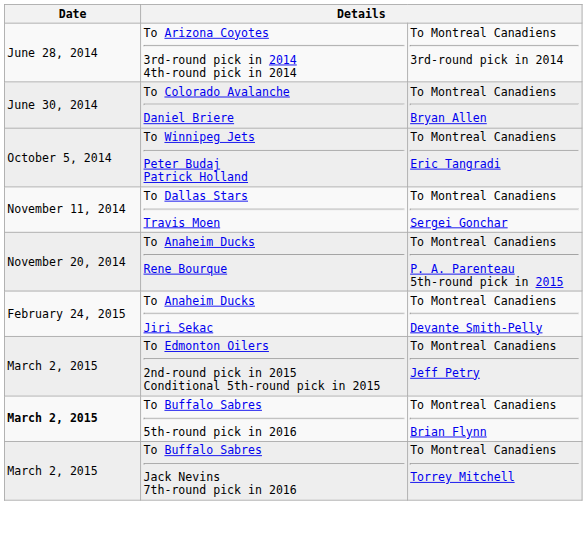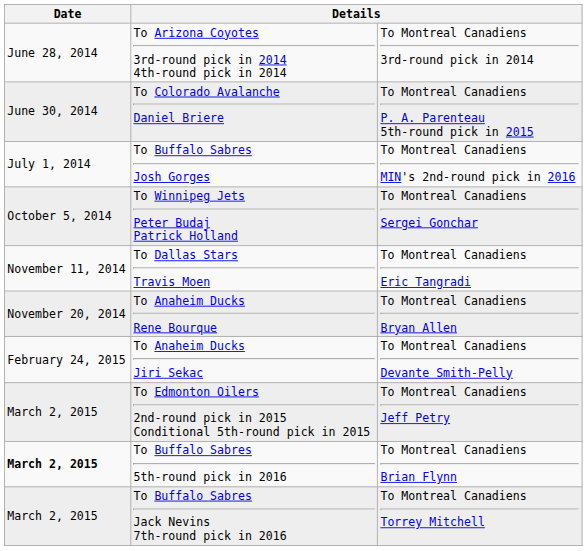 <table class="wikitable" style="width:50em; padding:3px;;">
 <tr>
 <th>Date</th>
 <th colspan="2">Details</th>
 </tr>
 <tr>
 <td>June 28, 2014</td>
 <td valign="top">To <a href='#'>Arizona Coyotes</a><hr>3rd-round pick in <a href='#'>2014</a><br>4th-round pick in 2014</td>
 <td valign="top">To Montreal Canadiens<hr>3rd-round pick in 2014</td>
 </tr>
 <tr bgcolor="eeeeee">
 <td>June 30, 2014</td>
 <td valign="top">To <a href='#'>Colorado Avalanche</a><hr><a href='#'>Daniel Briere</a></td>
-<td valign="top">To Montreal Canadiens<hr><a href='#'>Bryan Allen</a></td>
+<td valign="top">To Montreal Canadiens<hr><a href='#'>P. A. Parenteau</a><br>5th-round pick in <a href='#'>2015</a></td>
+</tr>
+<tr>
+<td>July 1, 2014</td>
+<td valign="top">To <a href='#'>Buffalo Sabres</a><hr><a href='#'>Josh Gorges</a></td>
+<td valign="top">To Montreal Canadiens<hr><a href='#'>MIN</a>'s 2nd-round pick in <a href='#'>2016</a></td>
 </tr>
 <tr bgcolor="eeeeee">
 <td>October 5, 2014</td>
 <td valign="top">To <a href='#'>Winnipeg Jets</a><hr><a href='#'>Peter Budaj</a><br><a href='#'>Patrick Holland</a></td>
-<td valign="top">To Montreal Canadiens<hr><a href='#'>Eric Tangradi</a></td>
+<td valign="top">To Montreal Canadiens<hr><a href='#'>Sergei Gonchar</a></td>
 </tr>
 <tr>
 <td>November 11, 2014</td>
 <td valign="top">To <a href='#'>Dallas Stars</a><hr><a href='#'>Travis Moen</a></td>
-<td valign="top">To Montreal Canadiens<hr><a href='#'>Sergei Gonchar</a></td>
+<td valign="top">To Montreal Canadiens<hr><a href='#'>Eric Tangradi</a></td>
 </tr>
 <tr bgcolor="eeeeee">
 <td>November 20, 2014</td>
 <td valign="top">To <a href='#'>Anaheim Ducks</a><hr><a href='#'>Rene Bourque</a></td>
-<td valign="top">To Montreal Canadiens<hr><a href='#'>P. A. Parenteau</a><br>5th-round pick in <a href='#'>2015</a></td>
+<td valign="top">To Montreal Canadiens<hr><a href='#'>Bryan Allen</a></td>
 </tr>
 <tr>
 <td>February 24, 2015</td>
 <td valign="top">To <a href='#'>Anaheim Ducks</a><hr><a href='#'>Jiri Sekac</a></td>
 <td valign="top">To Montreal Canadiens<hr><a href='#'>Devante Smith-Pelly</a></td>
 </tr>
 <tr bgcolor="eeeeee">
 <td>March 2, 2015</td>
 <td valign="top">To <a href='#'>Edmonton Oilers</a><hr> 2nd-round pick in 2015<br>Conditional 5th-round pick in 2015</td>
 <td valign="top">To Montreal Canadiens<hr> <a href='#'>Jeff Petry</a></td>
 </tr>
 <tr>
 <td><strong>March 2, 2015</strong></td>
 <td valign="top">To <a href='#'>Buffalo Sabres</a><hr> 5th-round pick in 2016</td>
 <td valign="top">To Montreal Canadiens<hr> <a href='#'>Brian Flynn</a></td>
 </tr>
 <tr bgcolor="eeeeee">
 <td>March 2, 2015</td>
 <td valign="top">To <a href='#'>Buffalo Sabres</a><hr> Jack Nevins <br>7th-round pick in 2016</td>
 <td valign="top">To Montreal Canadiens<hr> <a href='#'>Torrey Mitchell</a></td>
 </tr>
 </table>
